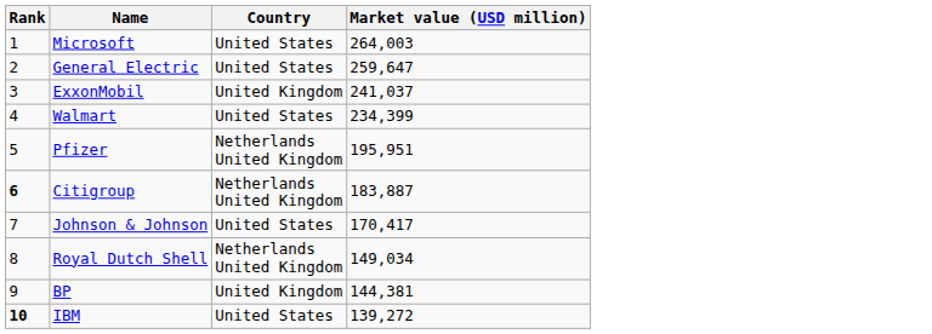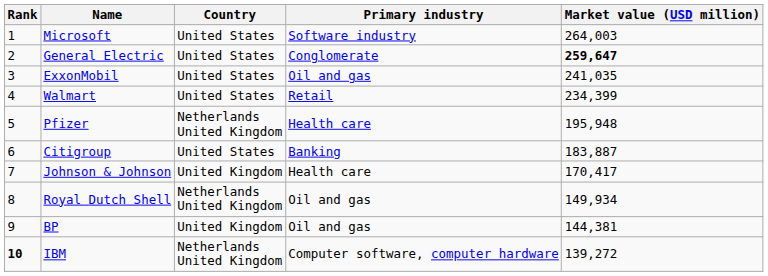 <table class="wikitable sortable">
 <tr>
 <th>Rank</th>
 <th>Name</th>
 <th>Country</th>
+<th>Primary industry</th>
 <th>Market value (<a href='#'>USD</a> million)</th>
 </tr>
 <tr>
 <td>1</td>
 <td><a href='#'>Microsoft</a></td>
 <td>United States</td>
+<td><a href='#'>Software industry</a></td>
 <td>264,003</td>
 </tr>
 <tr>
 <td>2</td>
 <td><a href='#'>General Electric</a></td>
 <td>United States</td>
-<td>259,647</td>
+<td><a href='#'>Conglomerate</a></td>
+<td><strong>259,647</strong></td>
 </tr>
 <tr>
 <td>3</td>
 <td><a href='#'>ExxonMobil</a></td>
-<td>United Kingdom</td>
-<td>241,037</td>
+<td>United States</td>
+<td><a href='#'>Oil and gas</a></td>
+<td>241,035</td>
 </tr>
 <tr>
 <td>4</td>
 <td><a href='#'>Walmart</a></td>
 <td>United States</td>
+<td><a href='#'>Retail</a></td>
 <td>234,399</td>
 </tr>
 <tr>
 <td>5</td>
 <td><a href='#'>Pfizer</a></td>
 <td>Netherlands<br>United Kingdom</td>
-<td>195,951</td>
+<td><a href='#'>Health care</a></td>
+<td>195,948</td>
 </tr>
 <tr>
-<td><strong>6</strong></td>
+<td>6</td>
 <td><a href='#'>Citigroup</a></td>
-<td>Netherlands<br>United Kingdom</td>
+<td>United States</td>
+<td><a href='#'>Banking</a></td>
 <td>183,887</td>
 </tr>
 <tr>
 <td>7</td>
 <td><a href='#'>Johnson & Johnson</a></td>
-<td>United States</td>
+<td>United Kingdom</td>
+<td>Health care</td>
 <td>170,417</td>
 </tr>
 <tr>
 <td>8</td>
 <td><a href='#'>Royal Dutch Shell</a></td>
 <td>Netherlands<br>United Kingdom</td>
-<td>149,034</td>
+<td>Oil and gas</td>
+<td>149,934</td>
 </tr>
 <tr>
 <td>9</td>
 <td><a href='#'>BP</a></td>
 <td>United Kingdom</td>
+<td>Oil and gas</td>
 <td>144,381</td>
 </tr>
 <tr>
 <td><strong>10</strong></td>
 <td><a href='#'>IBM</a></td>
-<td>United States</td>
+<td>Netherlands<br>United Kingdom</td>
+<td>Computer software, <a href='#'>computer hardware</a></td>
 <td>139,272</td>
 </tr>
 </table>
